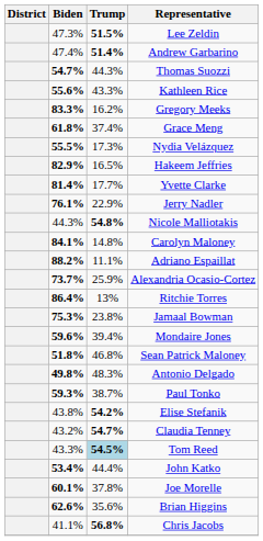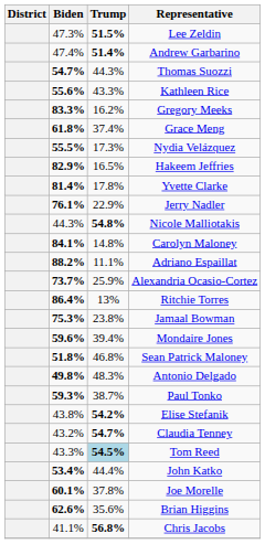 <table class=wikitable>
 <tr>
 <th>District</th>
 <th>Biden</th>
 <th>Trump</th>
 <th>Representative</th>
 </tr>
 <tr align=center>
 <th></th>
 <td>47.3%</td>
 <td><strong>51.5%</strong></td>
 <td><a href='#'>Lee Zeldin</a></td>
 </tr>
 <tr align=center>
 <th></th>
 <td>47.4%</td>
 <td><strong>51.4%</strong></td>
 <td><a href='#'>Andrew Garbarino</a></td>
 </tr>
 <tr align=center>
 <th></th>
 <td><strong>54.7%</strong></td>
 <td>44.3%</td>
 <td><a href='#'>Thomas Suozzi</a></td>
 </tr>
 <tr align=center>
 <th></th>
 <td><strong>55.6%</strong></td>
 <td>43.3%</td>
 <td><a href='#'>Kathleen Rice</a></td>
 </tr>
 <tr align=center>
 <th></th>
 <td><strong>83.3%</strong></td>
 <td>16.2%</td>
 <td><a href='#'>Gregory Meeks</a></td>
 </tr>
 <tr align=center>
 <th></th>
 <td><strong>61.8%</strong></td>
 <td>37.4%</td>
 <td><a href='#'>Grace Meng</a></td>
 </tr>
 <tr align=center>
 <th></th>
 <td><strong>55.5%</strong></td>
 <td>17.3%</td>
 <td><a href='#'>Nydia Velázquez</a></td>
 </tr>
 <tr align=center>
 <th></th>
 <td><strong>82.9%</strong></td>
 <td>16.5%</td>
 <td><a href='#'>Hakeem Jeffries</a></td>
 </tr>
 <tr align=center>
 <th></th>
 <td><strong>81.4%</strong></td>
-<td>17.7%</td>
+<td>17.8%</td>
 <td><a href='#'>Yvette Clarke</a></td>
 </tr>
 <tr align=center>
 <th></th>
 <td><strong>76.1%</strong></td>
 <td>22.9%</td>
 <td><a href='#'>Jerry Nadler</a></td>
 </tr>
 <tr align=center>
 <th></th>
 <td>44.3%</td>
 <td><strong>54.8%</strong></td>
 <td><a href='#'>Nicole Malliotakis</a></td>
 </tr>
 <tr align=center>
 <th></th>
 <td><strong>84.1%</strong></td>
 <td>14.8%</td>
 <td><a href='#'>Carolyn Maloney</a></td>
 </tr>
 <tr align=center>
 <th></th>
 <td><strong>88.2%</strong></td>
 <td>11.1%</td>
 <td><a href='#'>Adriano Espaillat</a></td>
 </tr>
 <tr align=center>
 <th></th>
 <td><strong>73.7%</strong></td>
 <td>25.9%</td>
 <td><a href='#'>Alexandria Ocasio-Cortez</a></td>
 </tr>
 <tr align=center>
 <th></th>
 <td><strong>86.4%</strong></td>
 <td>13%</td>
 <td><a href='#'>Ritchie Torres</a></td>
 </tr>
 <tr align=center>
 <th></th>
 <td><strong>75.3%</strong></td>
 <td>23.8%</td>
 <td><a href='#'>Jamaal Bowman</a></td>
 </tr>
 <tr align=center>
 <th></th>
 <td><strong>59.6%</strong></td>
 <td>39.4%</td>
 <td><a href='#'>Mondaire Jones</a></td>
 </tr>
 <tr align=center>
 <th></th>
 <td><strong>51.8%</strong></td>
 <td>46.8%</td>
 <td><a href='#'>Sean Patrick Maloney</a></td>
 </tr>
 <tr align=center>
 <th></th>
 <td><strong>49.8%</strong></td>
 <td>48.3%</td>
 <td><a href='#'>Antonio Delgado</a></td>
 </tr>
 <tr align=center>
 <th></th>
 <td><strong>59.3%</strong></td>
 <td>38.7%</td>
 <td><a href='#'>Paul Tonko</a></td>
 </tr>
 <tr align=center>
 <th></th>
 <td>43.8%</td>
 <td><strong>54.2%</strong></td>
 <td><a href='#'>Elise Stefanik</a></td>
 </tr>
 <tr align=center>
 <th></th>
 <td>43.2%</td>
 <td><strong>54.7%</strong></td>
 <td><a href='#'>Claudia Tenney</a></td>
 </tr>
 <tr align=center>
 <th></th>
 <td>43.3%</td>
 <td style="background: lightblue;"><strong>54.5%</strong></td>
 <td><a href='#'>Tom Reed</a></td>
 </tr>
 <tr align=center>
 <th></th>
 <td><strong>53.4%</strong></td>
 <td>44.4%</td>
 <td><a href='#'>John Katko</a></td>
 </tr>
 <tr align=center>
 <th></th>
 <td><strong>60.1%</strong></td>
 <td>37.8%</td>
 <td><a href='#'>Joe Morelle</a></td>
 </tr>
 <tr align=center>
 <th></th>
 <td><strong>62.6%</strong></td>
 <td>35.6%</td>
 <td><a href='#'>Brian Higgins</a></td>
 </tr>
 <tr align=center>
 <th></th>
 <td>41.1%</td>
 <td><strong>56.8%</strong></td>
 <td><a href='#'>Chris Jacobs</a></td>
 </tr>
 <tr align=center>
 </tr>
 </table>
